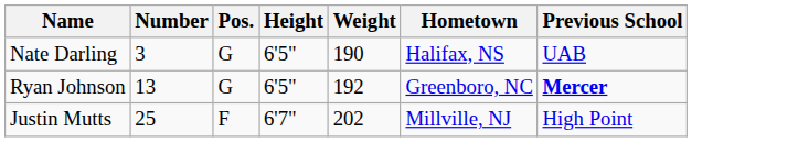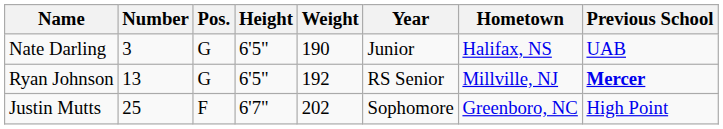 <table class="wikitable sortable" border="1">
 <tr>
 <th>Name</th>
 <th>Number</th>
 <th>Pos.</th>
 <th>Height</th>
 <th>Weight</th>
+<th>Year</th>
 <th>Hometown</th>
 <th class="unsortable">Previous School</th>
 </tr>
 <tr>
 <td>Nate Darling</td>
 <td>3</td>
 <td>G</td>
 <td>6'5"</td>
 <td>190</td>
+<td>Junior</td>
 <td><a href='#'>Halifax, NS</a></td>
 <td><a href='#'>UAB</a></td>
 </tr>
 <tr>
 <td>Ryan Johnson</td>
 <td>13</td>
 <td>G</td>
 <td>6'5"</td>
 <td>192</td>
-<td><a href='#'>Greenboro, NC</a></td>
+<td>RS Senior</td>
+<td><a href='#'>Millville, NJ</a></td>
 <td><strong><a href='#'>Mercer</a></strong></td>
 </tr>
 <tr>
 <td>Justin Mutts</td>
 <td>25</td>
 <td>F</td>
 <td>6'7"</td>
 <td>202</td>
-<td><a href='#'>Millville, NJ</a></td>
+<td>Sophomore</td>
+<td><a href='#'>Greenboro, NC</a></td>
 <td><a href='#'>High Point</a></td>
 </tr>
 </table>
